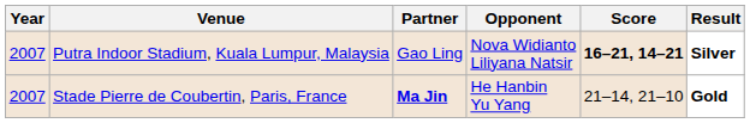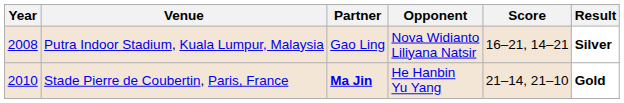 <table class="sortable wikitable" style="font-size: 90%;">
 <tr>
 <th>Year</th>
 <th>Venue</th>
 <th>Partner</th>
 <th>Opponent</th>
 <th>Score</th>
 <th>Result</th>
 </tr>
 <tr style="background:#F3E6D7">
-<td align="center"><a href='#'>2007</a></td>
+<td align="center"><a href='#'>2008</a></td>
 <td align="left"><a href='#'>Putra Indoor Stadium</a>, <a href='#'>Kuala Lumpur, Malaysia</a></td>
 <td align="left"> <a href='#'>Gao Ling</a></td>
 <td align="left"> <a href='#'>Nova Widianto</a> <br>  <a href='#'>Liliyana Natsir</a></td>
-<td align="left"><strong>16–21, 14–21</strong></td>
+<td align="left">16–21, 14–21</td>
 <td style="text-align:left; background:white"> <strong>Silver</strong></td>
 </tr>
 <tr style="background:#F3E6D7">
-<td align="center"><a href='#'>2007</a></td>
+<td align="center"><a href='#'>2010</a></td>
 <td align="left"><a href='#'>Stade Pierre de Coubertin</a>, <a href='#'>Paris, France</a></td>
 <td align="left"><strong> <a href='#'>Ma Jin</a></strong></td>
 <td align="left"> <a href='#'>He Hanbin</a> <br>  <a href='#'>Yu Yang</a></td>
 <td align="left">21–14, 21–10</td>
 <td style="text-align:left; background:white"> <strong>Gold</strong></td>
 </tr>
 </table>
